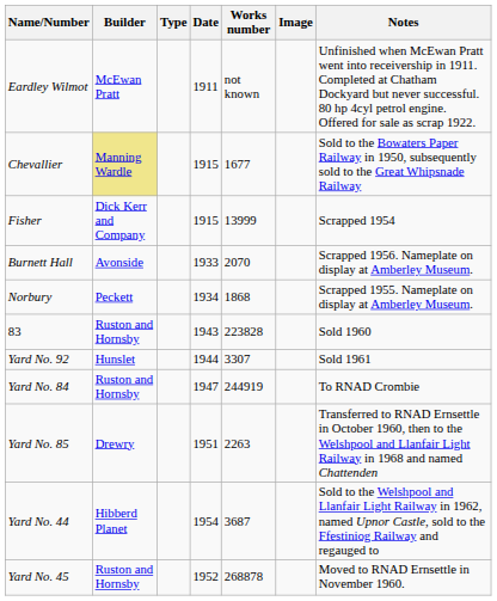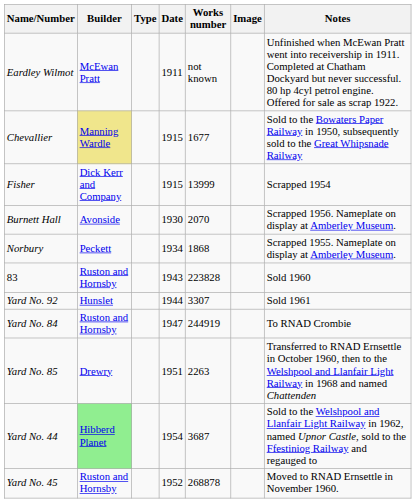 <table class="wikitable">
 <tr>
 <th>Name/Number</th>
 <th>Builder</th>
 <th>Type</th>
 <th>Date</th>
 <th>Works number</th>
 <th>Image</th>
 <th>Notes</th>
 </tr>
 <tr>
 <td><em>Eardley Wilmot</em></td>
 <td><a href='#'>McEwan Pratt</a></td>
 <td></td>
 <td>1911</td>
 <td>not known</td>
 <td></td>
 <td>Unfinished when McEwan Pratt went into receivership in 1911. Completed at Chatham Dockyard but never successful. 80 hp 4cyl petrol engine. Offered for sale as scrap 1922.</td>
 </tr>
 <tr>
 <td><em>Chevallier</em></td>
 <td style="background: khaki;"><a href='#'>Manning Wardle</a></td>
 <td></td>
 <td>1915</td>
 <td>1677</td>
 <td></td>
 <td>Sold to the <a href='#'>Bowaters Paper Railway</a> in 1950, subsequently sold to the <a href='#'>Great Whipsnade Railway</a></td>
 </tr>
 <tr>
 <td><em>Fisher</em></td>
 <td><a href='#'>Dick Kerr and Company</a></td>
 <td></td>
 <td>1915</td>
 <td>13999</td>
 <td></td>
 <td>Scrapped 1954</td>
 </tr>
 <tr>
 <td><em>Burnett Hall</em></td>
 <td><a href='#'>Avonside</a></td>
 <td></td>
-<td>1933</td>
+<td>1930</td>
 <td>2070</td>
 <td></td>
 <td>Scrapped 1956.  Nameplate on display at <a href='#'>Amberley Museum</a>.</td>
 </tr>
 <tr>
 <td><em>Norbury</em></td>
 <td><a href='#'>Peckett</a></td>
 <td></td>
 <td>1934</td>
 <td>1868</td>
 <td></td>
 <td>Scrapped 1955.  Nameplate on display at <a href='#'>Amberley Museum</a>.</td>
 </tr>
 <tr>
 <td>83</td>
 <td><a href='#'>Ruston and Hornsby</a></td>
 <td></td>
 <td>1943</td>
 <td>223828</td>
 <td></td>
 <td>Sold 1960</td>
 </tr>
 <tr>
 <td><em>Yard No. 92</em></td>
 <td><a href='#'>Hunslet</a></td>
 <td></td>
 <td>1944</td>
 <td>3307</td>
 <td></td>
 <td>Sold 1961</td>
 </tr>
 <tr>
 <td><em>Yard No. 84</em></td>
 <td><a href='#'>Ruston and Hornsby</a></td>
 <td></td>
 <td>1947</td>
 <td>244919</td>
 <td></td>
 <td>To RNAD Crombie</td>
 </tr>
 <tr>
 <td><em>Yard No. 85</em></td>
 <td><a href='#'>Drewry</a></td>
 <td></td>
 <td>1951</td>
 <td>2263</td>
 <td></td>
 <td>Transferred to RNAD Ernsettle in October 1960, then to the <a href='#'>Welshpool and Llanfair Light Railway</a> in 1968 and named <em>Chattenden</em></td>
 </tr>
 <tr>
 <td><em>Yard No. 44</em></td>
-<td><a href='#'>Hibberd Planet</a></td>
+<td style="background: lightgreen;"><a href='#'>Hibberd Planet</a></td>
 <td></td>
 <td>1954</td>
 <td>3687</td>
 <td></td>
 <td>Sold to the <a href='#'>Welshpool and Llanfair Light Railway</a> in 1962, named <em>Upnor Castle</em>, sold to the <a href='#'>Ffestiniog Railway</a> and regauged to </td>
 </tr>
 <tr>
 <td><em>Yard No. 45</em></td>
 <td><a href='#'>Ruston and Hornsby</a></td>
 <td></td>
 <td>1952</td>
 <td>268878</td>
 <td></td>
 <td>Moved to RNAD Ernsettle in November 1960.</td>
 </tr>
 </table>
